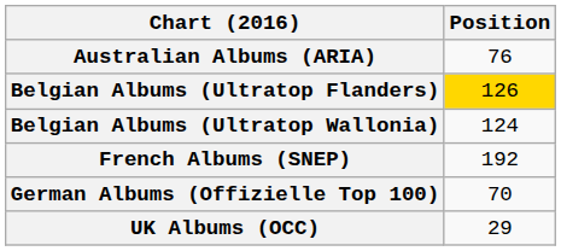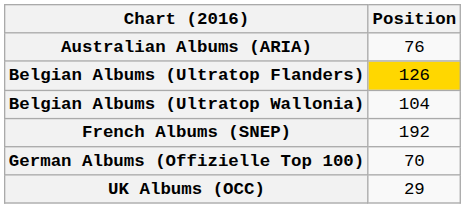 <table class="wikitable sortable plainrowheaders" style="text-align:center">
 <tr>
 <th scope="col">Chart (2016)</th>
 <th scope="col">Position</th>
 </tr>
 <tr>
 <th scope="row">Australian Albums (ARIA)</th>
 <td>76</td>
 </tr>
 <tr>
 <th scope="row">Belgian Albums (Ultratop Flanders)</th>
 <td style="background: gold;">126</td>
 </tr>
 <tr>
 <th scope="row">Belgian Albums (Ultratop Wallonia)</th>
-<td>124</td>
+<td>104</td>
 </tr>
 <tr>
 <th scope="row">French Albums (SNEP)</th>
 <td>192</td>
 </tr>
 <tr>
 <th scope="row">German Albums (Offizielle Top 100)</th>
 <td>70</td>
 </tr>
 <tr>
 <th scope="row">UK Albums (OCC)</th>
 <td>29</td>
 </tr>
 </table>
